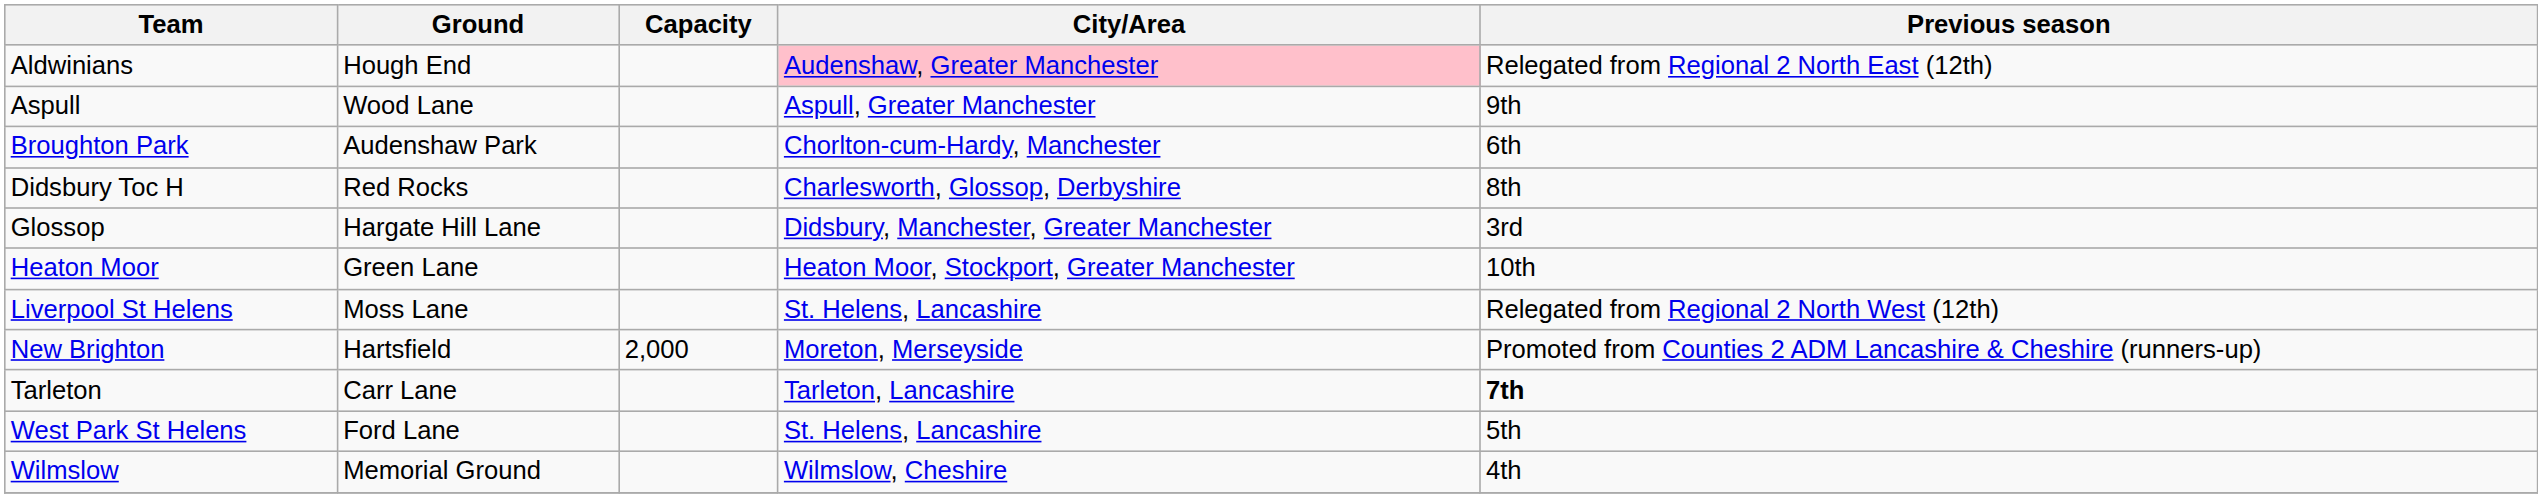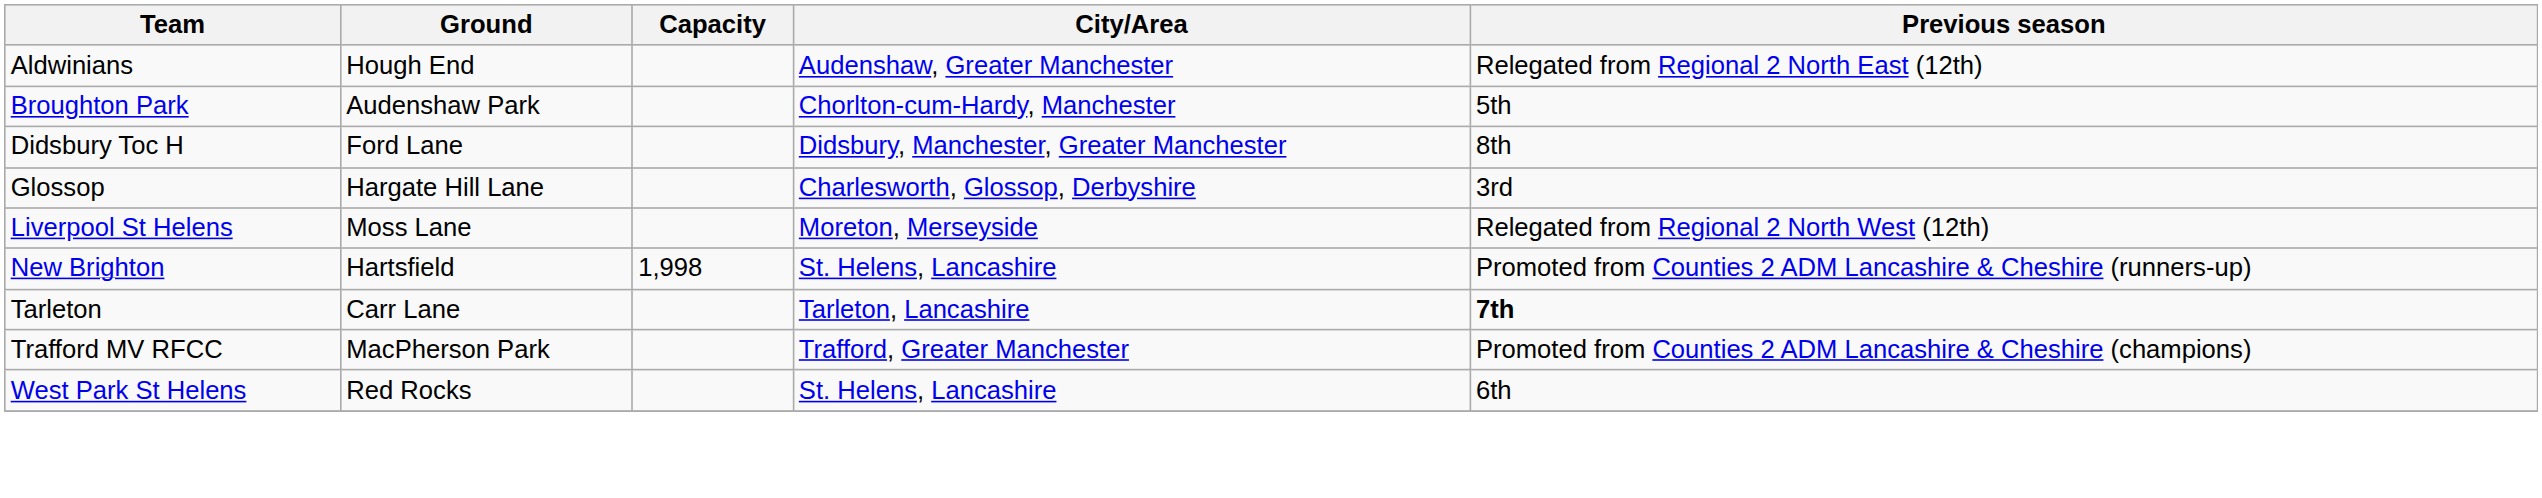 <table class="wikitable sortable" width=100%>
 <tr>
 <th>Team</th>
 <th>Ground</th>
 <th>Capacity</th>
 <th>City/Area</th>
 <th>Previous season</th>
 </tr>
 <tr>
 <td>Aldwinians</td>
 <td>Hough End</td>
 <td></td>
-<td style="background: pink;"><a href='#'>Audenshaw</a>, <a href='#'>Greater Manchester</a></td>
+<td><a href='#'>Audenshaw</a>, <a href='#'>Greater Manchester</a></td>
 <td>Relegated from <a href='#'>Regional 2 North East</a> (12th)</td>
-</tr>
-<tr>
-<td>Aspull</td>
-<td>Wood Lane</td>
-<td></td>
-<td><a href='#'>Aspull</a>, <a href='#'>Greater Manchester</a></td>
-<td>9th</td>
 </tr>
 <tr>
 <td><a href='#'>Broughton Park</a></td>
 <td>Audenshaw Park</td>
 <td></td>
 <td><a href='#'>Chorlton-cum-Hardy</a>, <a href='#'>Manchester</a></td>
-<td>6th</td>
+<td>5th</td>
 </tr>
 <tr>
 <td>Didsbury Toc H</td>
-<td>Red Rocks</td>
+<td>Ford Lane</td>
 <td></td>
-<td><a href='#'>Charlesworth</a>, <a href='#'>Glossop</a>, <a href='#'>Derbyshire</a></td>
+<td><a href='#'>Didsbury</a>, <a href='#'>Manchester</a>, <a href='#'>Greater Manchester</a></td>
 <td>8th</td>
 </tr>
 <tr>
 <td>Glossop</td>
 <td>Hargate Hill Lane</td>
 <td></td>
-<td><a href='#'>Didsbury</a>, <a href='#'>Manchester</a>, <a href='#'>Greater Manchester</a></td>
+<td><a href='#'>Charlesworth</a>, <a href='#'>Glossop</a>, <a href='#'>Derbyshire</a></td>
 <td>3rd</td>
-</tr>
-<tr>
-<td><a href='#'>Heaton Moor</a></td>
-<td>Green Lane</td>
-<td></td>
-<td><a href='#'>Heaton Moor</a>, <a href='#'>Stockport</a>, <a href='#'>Greater Manchester</a></td>
-<td>10th</td>
 </tr>
 <tr>
 <td><a href='#'>Liverpool St Helens</a></td>
 <td>Moss Lane</td>
 <td></td>
-<td><a href='#'>St. Helens</a>, <a href='#'>Lancashire</a></td>
+<td><a href='#'>Moreton</a>, <a href='#'>Merseyside</a></td>
 <td>Relegated from <a href='#'>Regional 2 North West</a> (12th)</td>
 </tr>
 <tr>
 <td><a href='#'>New Brighton</a></td>
 <td>Hartsfield</td>
-<td>2,000</td>
-<td><a href='#'>Moreton</a>, <a href='#'>Merseyside</a></td>
+<td>1,998</td>
+<td><a href='#'>St. Helens</a>, <a href='#'>Lancashire</a></td>
 <td>Promoted from <a href='#'>Counties 2 ADM Lancashire & Cheshire</a> (runners-up)</td>
 </tr>
 <tr>
 <td>Tarleton</td>
 <td>Carr Lane</td>
 <td></td>
 <td><a href='#'>Tarleton</a>, <a href='#'>Lancashire</a></td>
 <td><strong>7th</strong></td>
 </tr>
 <tr>
+<td>Trafford MV RFCC</td>
+<td>MacPherson Park</td>
+<td></td>
+<td><a href='#'>Trafford</a>, <a href='#'>Greater Manchester</a></td>
+<td>Promoted from <a href='#'>Counties 2 ADM Lancashire & Cheshire</a> (champions)</td>
+</tr>
+<tr>
 <td><a href='#'>West Park St Helens</a></td>
-<td>Ford Lane</td>
+<td>Red Rocks</td>
 <td></td>
 <td><a href='#'>St. Helens</a>, <a href='#'>Lancashire</a></td>
-<td>5th</td>
-</tr>
-<tr>
-<td><a href='#'>Wilmslow</a></td>
-<td>Memorial Ground</td>
-<td></td>
-<td><a href='#'>Wilmslow</a>, <a href='#'>Cheshire</a></td>
-<td>4th</td>
+<td>6th</td>
 </tr>
 <tr>
 </tr>
 </table>
